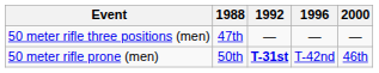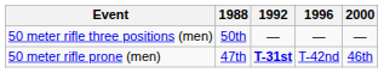 <table class="wikitable" style="text-align: center">
 <tr>
 <th>Event</th>
 <th>1988</th>
 <th>1992</th>
 <th>1996</th>
 <th>2000</th>
 </tr>
 <tr>
 <td align=left><a href='#'>50 meter rifle three positions</a> (men)</td>
-<td><a href='#'>47th</a></td>
+<td><a href='#'>50th</a></td>
 <td>—</td>
 <td>—</td>
 <td>—</td>
 </tr>
 <tr>
 <td align=left><a href='#'>50 meter rifle prone</a> (men)</td>
-<td><a href='#'>50th</a></td>
+<td><a href='#'>47th</a></td>
 <td><strong><a href='#'>T-31st</a></strong></td>
 <td><a href='#'>T-42nd</a></td>
 <td><a href='#'>46th</a></td>
 </tr>
 </table>
